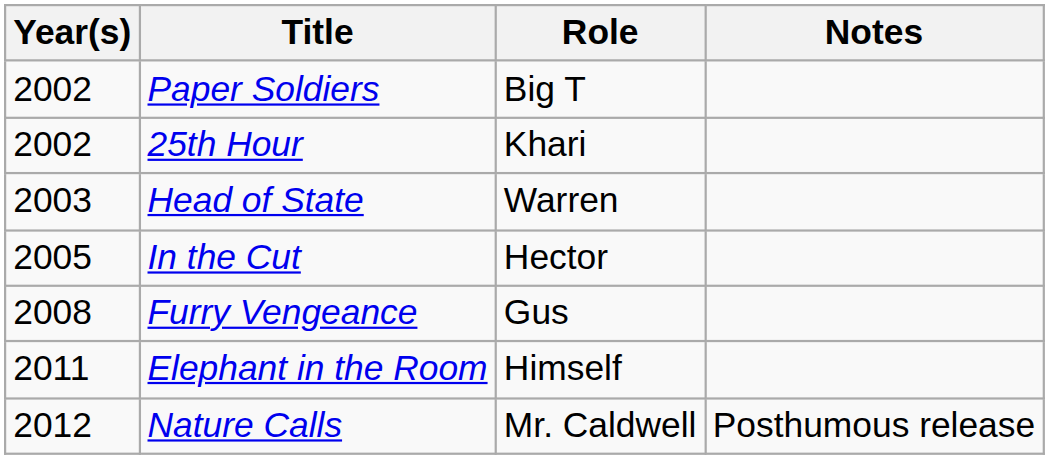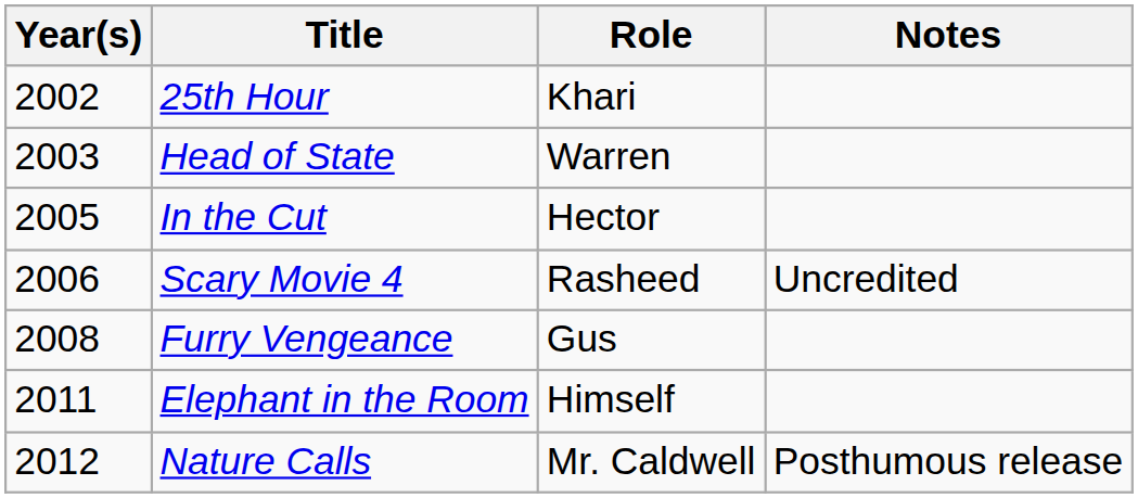 <table class="wikitable sortable">
 <tr>
 <th>Year(s)</th>
 <th>Title</th>
 <th>Role</th>
 <th class="unsortable">Notes</th>
-</tr>
-<tr>
-<td>2002</td>
-<td><em><a href='#'>Paper Soldiers</a></em></td>
-<td>Big T</td>
-<td></td>
 </tr>
 <tr>
 <td>2002</td>
 <td><em><a href='#'>25th Hour</a></em></td>
 <td>Khari</td>
 <td></td>
 </tr>
 <tr>
 <td>2003</td>
 <td><em><a href='#'>Head of State</a></em></td>
 <td>Warren</td>
 <td></td>
 </tr>
 <tr>
 <td>2005</td>
 <td><em><a href='#'>In the Cut</a></em></td>
 <td>Hector</td>
 <td></td>
 </tr>
 <tr>
+<td>2006</td>
+<td><em><a href='#'>Scary Movie 4</a></em></td>
+<td>Rasheed</td>
+<td>Uncredited</td>
+</tr>
+<tr>
 <td>2008</td>
 <td><em><a href='#'>Furry Vengeance</a></em></td>
 <td>Gus</td>
 <td></td>
 </tr>
 <tr>
 <td>2011</td>
 <td><em><a href='#'>Elephant in the Room</a></em></td>
 <td>Himself</td>
 <td></td>
 </tr>
 <tr>
 <td>2012</td>
 <td><em><a href='#'>Nature Calls</a></em></td>
 <td>Mr. Caldwell</td>
 <td>Posthumous release</td>
 </tr>
 </table>
